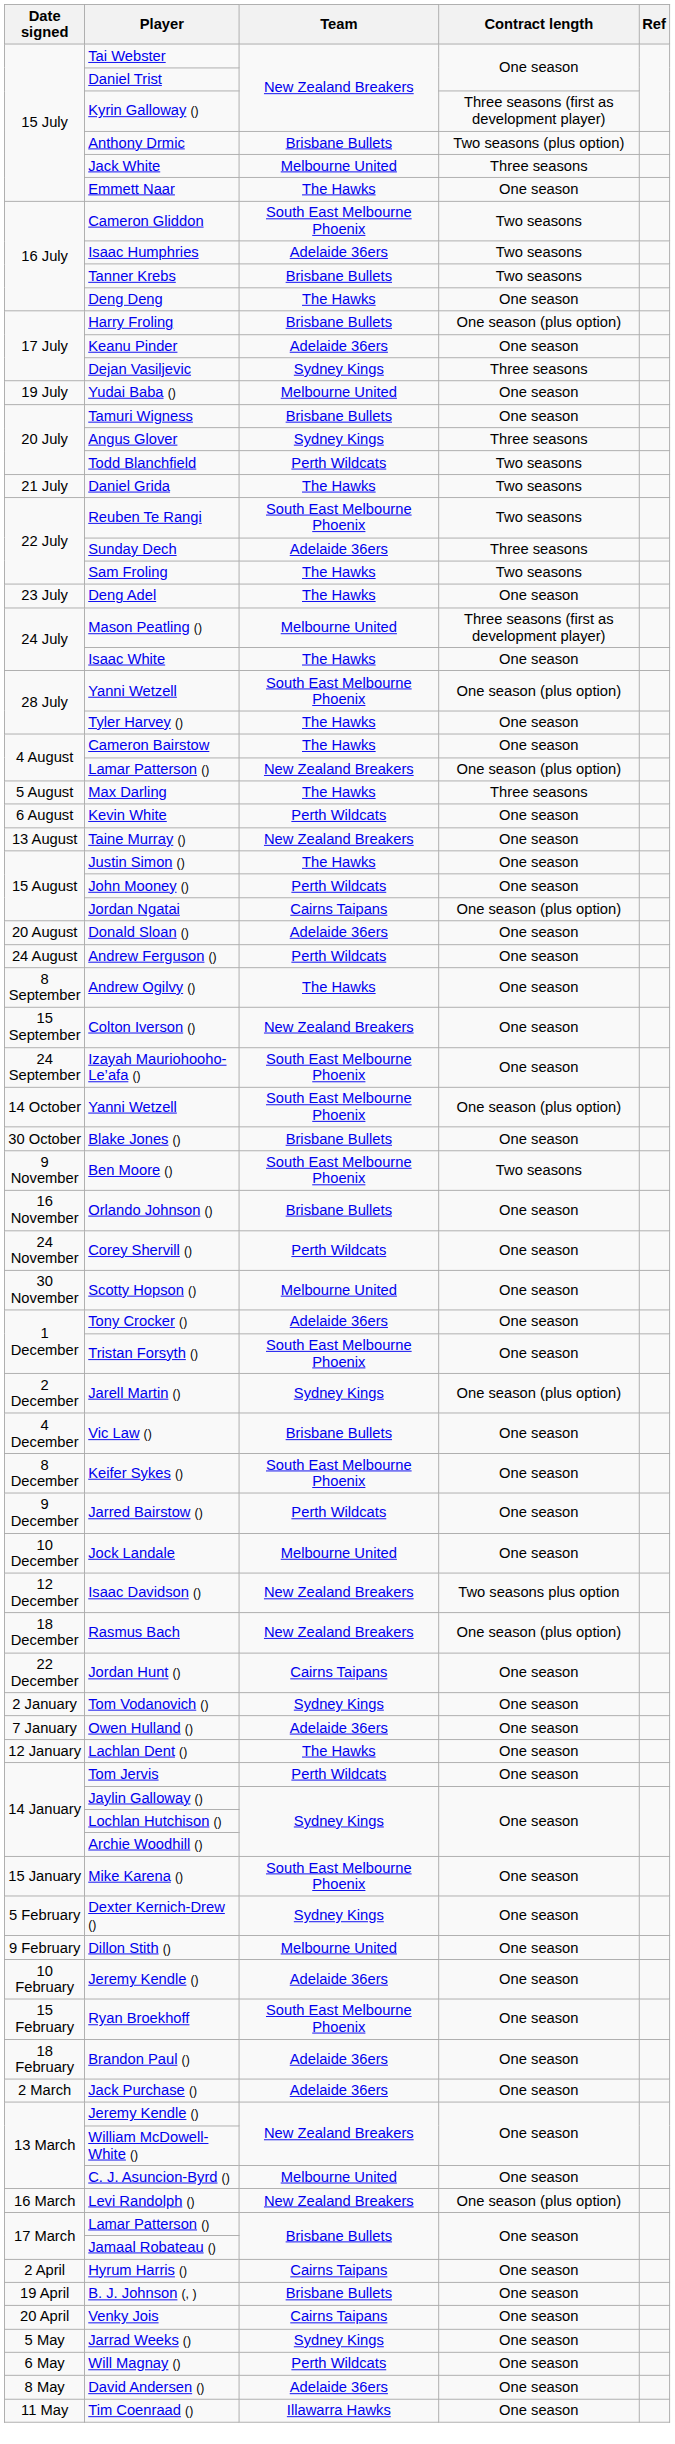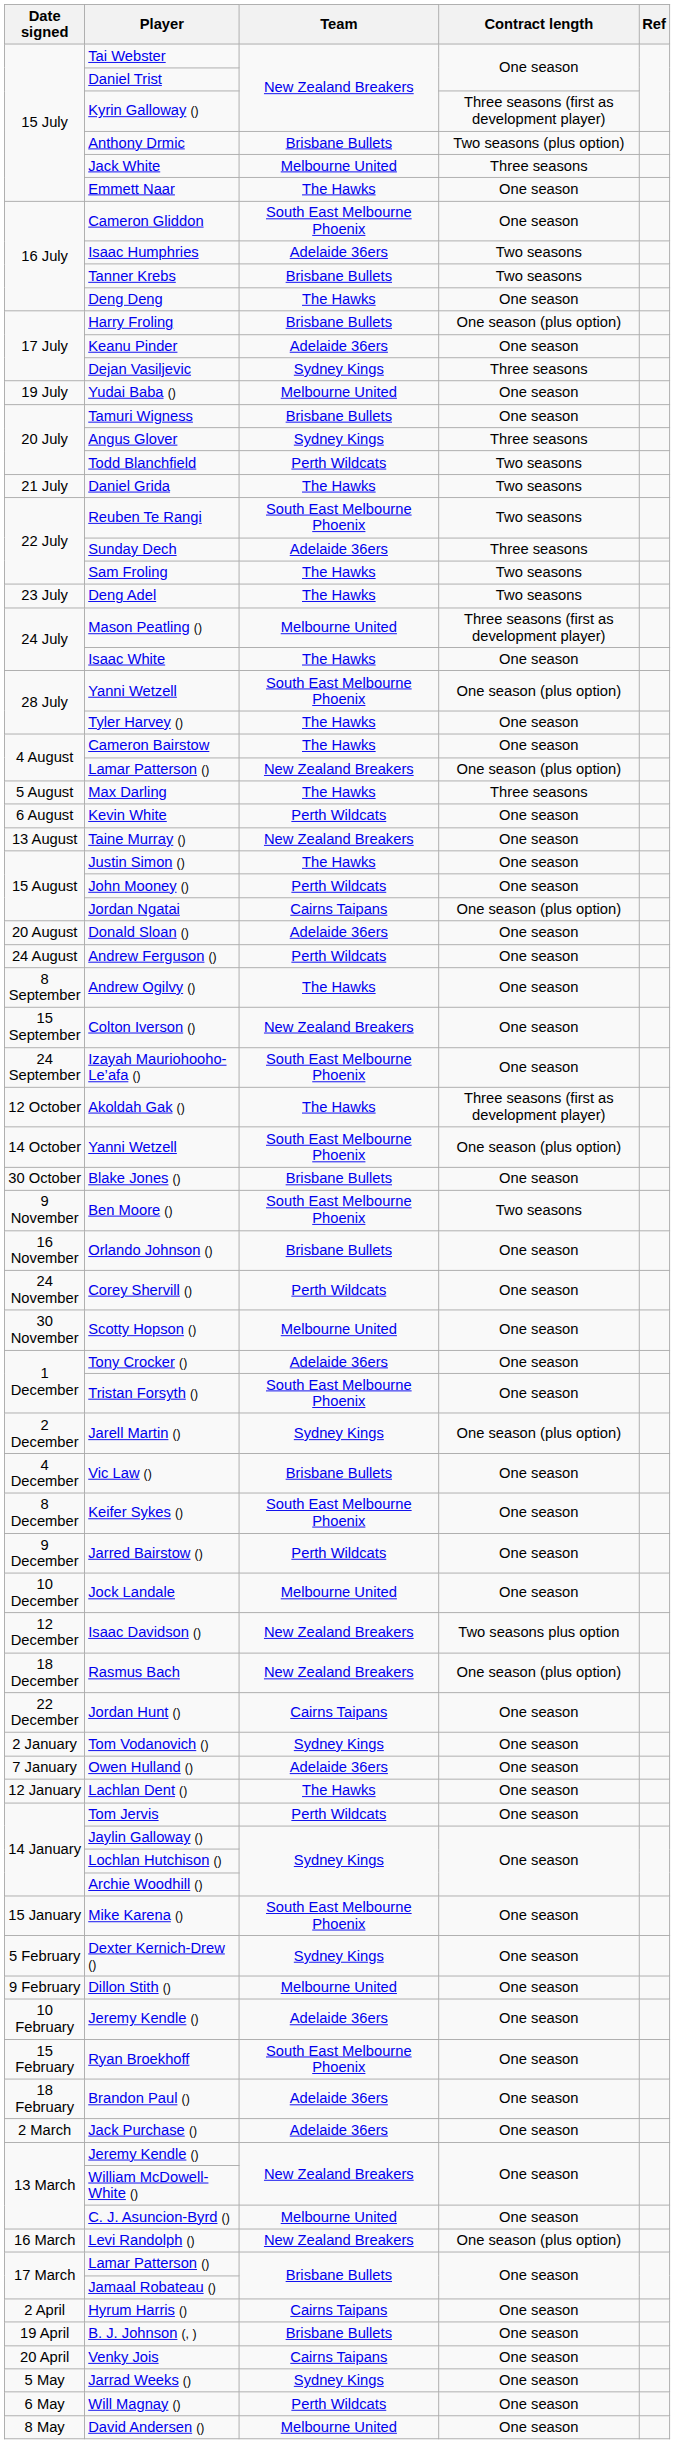 <table class="wikitable sortable" style="text-align:center">
 <tr>
 <th style="width:80px">Date signed</th>
 <th style="width:160px">Player</th>
 <th style="width:210px">Team</th>
 <th style="width:210px">Contract length</th>
 <th class="unsortable">Ref</th>
 </tr>
 <tr>
 <td rowspan="6">15 July</td>
 <td align="left"><a href='#'>Tai Webster</a></td>
 <td rowspan="3"><a href='#'>New Zealand Breakers</a></td>
 <td rowspan="2">One season</td>
 <td rowspan="3"></td>
 </tr>
 <tr>
 <td align="left"><a href='#'>Daniel Trist</a></td>
 </tr>
 <tr>
 <td align="left"><a href='#'>Kyrin Galloway</a> <small>()</small></td>
 <td>Three seasons (first as development player)</td>
 </tr>
 <tr>
 <td align="left"><a href='#'>Anthony Drmic</a></td>
 <td><a href='#'>Brisbane Bullets</a></td>
 <td>Two seasons (plus option)</td>
 <td></td>
 </tr>
 <tr>
 <td align="left"><a href='#'>Jack White</a></td>
 <td><a href='#'>Melbourne United</a></td>
 <td>Three seasons</td>
 <td></td>
 </tr>
 <tr>
 <td align="left"><a href='#'>Emmett Naar</a></td>
 <td><a href='#'>The Hawks</a></td>
 <td>One season</td>
 <td></td>
 </tr>
 <tr>
 <td rowspan="4">16 July</td>
 <td align="left"><a href='#'>Cameron Gliddon</a></td>
 <td><a href='#'>South East Melbourne Phoenix</a></td>
-<td>Two seasons</td>
+<td>One season</td>
 <td></td>
 </tr>
 <tr>
 <td align="left"><a href='#'>Isaac Humphries</a></td>
 <td><a href='#'>Adelaide 36ers</a></td>
 <td>Two seasons</td>
 <td></td>
 </tr>
 <tr>
 <td align="left"><a href='#'>Tanner Krebs</a></td>
 <td><a href='#'>Brisbane Bullets</a></td>
 <td>Two seasons</td>
 <td></td>
 </tr>
 <tr>
 <td align="left"><a href='#'>Deng Deng</a></td>
 <td><a href='#'>The Hawks</a></td>
 <td>One season</td>
 <td></td>
 </tr>
 <tr>
 <td rowspan="3">17 July</td>
 <td align="left"><a href='#'>Harry Froling</a></td>
 <td><a href='#'>Brisbane Bullets</a></td>
 <td>One season (plus option)</td>
 <td></td>
 </tr>
 <tr>
 <td align="left"><a href='#'>Keanu Pinder</a></td>
 <td><a href='#'>Adelaide 36ers</a></td>
 <td>One season</td>
 <td></td>
 </tr>
 <tr>
 <td align="left"><a href='#'>Dejan Vasiljevic</a></td>
 <td><a href='#'>Sydney Kings</a></td>
 <td>Three seasons</td>
 <td></td>
 </tr>
 <tr>
 <td>19 July</td>
 <td align="left"><a href='#'>Yudai Baba</a> <small>()</small></td>
 <td><a href='#'>Melbourne United</a></td>
 <td>One season</td>
 <td></td>
 </tr>
 <tr>
 <td rowspan="3">20 July</td>
 <td align="left"><a href='#'>Tamuri Wigness</a></td>
 <td><a href='#'>Brisbane Bullets</a></td>
 <td>One season</td>
 <td></td>
 </tr>
 <tr>
 <td align="left"><a href='#'>Angus Glover</a></td>
 <td><a href='#'>Sydney Kings</a></td>
 <td>Three seasons</td>
 <td></td>
 </tr>
 <tr>
 <td align="left"><a href='#'>Todd Blanchfield</a></td>
 <td><a href='#'>Perth Wildcats</a></td>
 <td>Two seasons</td>
 <td></td>
 </tr>
 <tr>
 <td>21 July</td>
 <td align="left"><a href='#'>Daniel Grida</a></td>
 <td><a href='#'>The Hawks</a></td>
 <td>Two seasons</td>
 <td></td>
 </tr>
 <tr>
 <td rowspan="3">22 July</td>
 <td align="left"><a href='#'>Reuben Te Rangi</a></td>
 <td><a href='#'>South East Melbourne Phoenix</a></td>
 <td>Two seasons</td>
 <td></td>
 </tr>
 <tr>
 <td align="left"><a href='#'>Sunday Dech</a></td>
 <td><a href='#'>Adelaide 36ers</a></td>
 <td>Three seasons</td>
 <td></td>
 </tr>
 <tr>
 <td align="left"><a href='#'>Sam Froling</a></td>
 <td><a href='#'>The Hawks</a></td>
 <td>Two seasons</td>
 <td></td>
 </tr>
 <tr>
 <td>23 July</td>
 <td align="left"><a href='#'>Deng Adel</a></td>
 <td><a href='#'>The Hawks</a></td>
-<td>One season</td>
+<td>Two seasons</td>
 <td></td>
 </tr>
 <tr>
 <td rowspan="2">24 July</td>
 <td align="left"><a href='#'>Mason Peatling</a> <small>()</small></td>
 <td><a href='#'>Melbourne United</a></td>
 <td>Three seasons (first as development player)</td>
 <td></td>
 </tr>
 <tr>
 <td align="left"><a href='#'>Isaac White</a></td>
 <td><a href='#'>The Hawks</a></td>
 <td>One season</td>
 <td></td>
 </tr>
 <tr>
 <td rowspan="2">28 July</td>
 <td align="left"><a href='#'>Yanni Wetzell</a></td>
 <td><a href='#'>South East Melbourne Phoenix</a></td>
 <td>One season (plus option)</td>
 <td></td>
 </tr>
 <tr>
 <td align="left"><a href='#'>Tyler Harvey</a> <small>()</small></td>
 <td><a href='#'>The Hawks</a></td>
 <td>One season</td>
 <td></td>
 </tr>
 <tr>
 <td rowspan="2">4 August</td>
 <td align="left"><a href='#'>Cameron Bairstow</a></td>
 <td><a href='#'>The Hawks</a></td>
 <td>One season</td>
 <td></td>
 </tr>
 <tr>
 <td align="left"><a href='#'>Lamar Patterson</a> <small>()</small></td>
 <td><a href='#'>New Zealand Breakers</a></td>
 <td>One season (plus option)</td>
 <td></td>
 </tr>
 <tr>
 <td>5 August</td>
 <td align="left"><a href='#'>Max Darling</a></td>
 <td><a href='#'>The Hawks</a></td>
 <td>Three seasons</td>
 <td></td>
 </tr>
 <tr>
 <td>6 August</td>
 <td align="left"><a href='#'>Kevin White</a></td>
 <td><a href='#'>Perth Wildcats</a></td>
 <td>One season</td>
 <td></td>
 </tr>
 <tr>
 <td>13 August</td>
 <td align="left"><a href='#'>Taine Murray</a> <small>()</small></td>
 <td><a href='#'>New Zealand Breakers</a></td>
 <td>One season</td>
 <td></td>
 </tr>
 <tr>
 <td rowspan="3">15 August</td>
 <td align="left"><a href='#'>Justin Simon</a> <small>()</small></td>
 <td><a href='#'>The Hawks</a></td>
 <td>One season</td>
 <td></td>
 </tr>
 <tr>
 <td align="left"><a href='#'>John Mooney</a> <small>()</small></td>
 <td><a href='#'>Perth Wildcats</a></td>
 <td>One season</td>
 <td></td>
 </tr>
 <tr>
 <td align="left"><a href='#'>Jordan Ngatai</a></td>
 <td><a href='#'>Cairns Taipans</a></td>
 <td>One season (plus option)</td>
 <td></td>
 </tr>
 <tr>
 <td>20 August</td>
 <td align="left"><a href='#'>Donald Sloan</a> <small>()</small></td>
 <td><a href='#'>Adelaide 36ers</a></td>
 <td>One season</td>
 <td></td>
 </tr>
 <tr>
 <td>24 August</td>
 <td align="left"><a href='#'>Andrew Ferguson</a> <small>()</small></td>
 <td><a href='#'>Perth Wildcats</a></td>
 <td>One season</td>
 <td></td>
 </tr>
 <tr>
 <td>8 September</td>
 <td align="left"><a href='#'>Andrew Ogilvy</a> <small>()</small></td>
 <td><a href='#'>The Hawks</a></td>
 <td>One season</td>
 <td></td>
 </tr>
 <tr>
 <td>15 September</td>
 <td align="left"><a href='#'>Colton Iverson</a> <small>()</small></td>
 <td><a href='#'>New Zealand Breakers</a></td>
 <td>One season</td>
 <td></td>
 </tr>
 <tr>
 <td>24 September</td>
 <td align="left"><a href='#'>Izayah Mauriohooho-Le’afa</a> <small>()</small></td>
 <td><a href='#'>South East Melbourne Phoenix</a></td>
 <td>One season</td>
+<td></td>
+</tr>
+<tr>
+<td>12 October</td>
+<td align="left"><a href='#'>Akoldah Gak</a> <small>()</small></td>
+<td><a href='#'>The Hawks</a></td>
+<td>Three seasons (first as development player)</td>
 <td></td>
 </tr>
 <tr>
 <td>14 October</td>
 <td align="left"><a href='#'>Yanni Wetzell</a></td>
 <td><a href='#'>South East Melbourne Phoenix</a></td>
 <td>One season (plus option)</td>
 <td></td>
 </tr>
 <tr>
 <td>30 October</td>
 <td align="left"><a href='#'>Blake Jones</a> <small>()</small></td>
 <td><a href='#'>Brisbane Bullets</a></td>
 <td>One season</td>
 <td></td>
 </tr>
 <tr>
 <td>9 November</td>
 <td align="left"><a href='#'>Ben Moore</a> <small>()</small></td>
 <td><a href='#'>South East Melbourne Phoenix</a></td>
 <td>Two seasons</td>
 <td></td>
 </tr>
 <tr>
 <td>16 November</td>
 <td align="left"><a href='#'>Orlando Johnson</a> <small>()</small></td>
 <td><a href='#'>Brisbane Bullets</a></td>
 <td>One season</td>
 <td></td>
 </tr>
 <tr>
 <td>24 November</td>
 <td align="left"><a href='#'>Corey Shervill</a> <small>()</small></td>
 <td><a href='#'>Perth Wildcats</a></td>
 <td>One season</td>
 <td></td>
 </tr>
 <tr>
 <td>30 November</td>
 <td align="left"><a href='#'>Scotty Hopson</a> <small>()</small></td>
 <td><a href='#'>Melbourne United</a></td>
 <td>One season</td>
 <td></td>
 </tr>
 <tr>
 <td rowspan="2">1 December</td>
 <td align="left"><a href='#'>Tony Crocker</a> <small>()</small></td>
 <td><a href='#'>Adelaide 36ers</a></td>
 <td>One season</td>
 <td></td>
 </tr>
 <tr>
 <td align="left"><a href='#'>Tristan Forsyth</a> <small>()</small></td>
 <td><a href='#'>South East Melbourne Phoenix</a></td>
 <td>One season</td>
 <td></td>
 </tr>
 <tr>
 <td>2 December</td>
 <td align="left"><a href='#'>Jarell Martin</a> <small>()</small></td>
 <td><a href='#'>Sydney Kings</a></td>
 <td>One season (plus option)</td>
 <td></td>
 </tr>
 <tr>
 <td>4 December</td>
 <td align="left"><a href='#'>Vic Law</a> <small>()</small></td>
 <td><a href='#'>Brisbane Bullets</a></td>
 <td>One season</td>
 <td></td>
 </tr>
 <tr>
 <td>8 December</td>
 <td align="left"><a href='#'>Keifer Sykes</a> <small>()</small></td>
 <td><a href='#'>South East Melbourne Phoenix</a></td>
 <td>One season</td>
 <td></td>
 </tr>
 <tr>
 <td>9 December</td>
 <td align="left"><a href='#'>Jarred Bairstow</a> <small>()</small></td>
 <td><a href='#'>Perth Wildcats</a></td>
 <td>One season</td>
 <td></td>
 </tr>
 <tr>
 <td>10 December</td>
 <td align="left"><a href='#'>Jock Landale</a></td>
 <td><a href='#'>Melbourne United</a></td>
 <td>One season</td>
 <td></td>
 </tr>
 <tr>
 <td>12 December</td>
 <td align="left"><a href='#'>Isaac Davidson</a> <small>()</small></td>
 <td><a href='#'>New Zealand Breakers</a></td>
 <td>Two seasons plus option</td>
 <td></td>
 </tr>
 <tr>
 <td>18 December</td>
 <td align="left"><a href='#'>Rasmus Bach</a></td>
 <td><a href='#'>New Zealand Breakers</a></td>
 <td>One season (plus option)</td>
 <td></td>
 </tr>
 <tr>
 <td>22 December</td>
 <td align="left"><a href='#'>Jordan Hunt</a> <small>()</small></td>
 <td><a href='#'>Cairns Taipans</a></td>
 <td>One season</td>
 <td></td>
 </tr>
 <tr>
 <td>2 January</td>
 <td align="left"><a href='#'>Tom Vodanovich</a> <small>()</small></td>
 <td><a href='#'>Sydney Kings</a></td>
 <td>One season</td>
 <td></td>
 </tr>
 <tr>
 <td>7 January</td>
 <td align="left"><a href='#'>Owen Hulland</a> <small>()</small></td>
 <td><a href='#'>Adelaide 36ers</a></td>
 <td>One season</td>
 <td></td>
 </tr>
 <tr>
 <td>12 January</td>
 <td align="left"><a href='#'>Lachlan Dent</a> <small>()</small></td>
 <td><a href='#'>The Hawks</a></td>
 <td>One season</td>
 <td></td>
 </tr>
 <tr>
 <td rowspan="4">14 January</td>
 <td align="left"><a href='#'>Tom Jervis</a></td>
 <td><a href='#'>Perth Wildcats</a></td>
 <td>One season</td>
 <td></td>
 </tr>
 <tr>
 <td align="left"><a href='#'>Jaylin Galloway</a> <small>()</small></td>
 <td rowspan="3"><a href='#'>Sydney Kings</a></td>
 <td rowspan="3">One season</td>
 <td rowspan="3"></td>
 </tr>
 <tr>
 <td align="left"><a href='#'>Lochlan Hutchison</a> <small>()</small></td>
 </tr>
 <tr>
 <td align="left"><a href='#'>Archie Woodhill</a> <small>()</small></td>
 </tr>
 <tr>
 <td>15 January</td>
 <td align="left"><a href='#'>Mike Karena</a> <small>()</small></td>
 <td><a href='#'>South East Melbourne Phoenix</a></td>
 <td>One season</td>
 <td></td>
 </tr>
 <tr>
 <td>5 February</td>
 <td align="left"><a href='#'>Dexter Kernich-Drew</a> <small>()</small></td>
 <td><a href='#'>Sydney Kings</a></td>
 <td>One season</td>
 <td></td>
 </tr>
 <tr>
 <td>9 February</td>
 <td align="left"><a href='#'>Dillon Stith</a> <small>()</small></td>
 <td><a href='#'>Melbourne United</a></td>
 <td>One season</td>
 <td></td>
 </tr>
 <tr>
 <td>10 February</td>
 <td align="left"><a href='#'>Jeremy Kendle</a> <small>()</small></td>
 <td><a href='#'>Adelaide 36ers</a></td>
 <td>One season</td>
 <td></td>
 </tr>
 <tr>
 <td>15 February</td>
 <td align="left"><a href='#'>Ryan Broekhoff</a></td>
 <td><a href='#'>South East Melbourne Phoenix</a></td>
 <td>One season</td>
 <td></td>
 </tr>
 <tr>
 <td>18 February</td>
 <td align="left"><a href='#'>Brandon Paul</a> <small>()</small></td>
 <td><a href='#'>Adelaide 36ers</a></td>
 <td>One season</td>
 <td></td>
 </tr>
 <tr>
 <td>2 March</td>
 <td align="left"><a href='#'>Jack Purchase</a> <small>()</small></td>
 <td><a href='#'>Adelaide 36ers</a></td>
 <td>One season</td>
 <td></td>
 </tr>
 <tr>
 <td rowspan="3">13 March</td>
 <td align="left"><a href='#'>Jeremy Kendle</a> <small>()</small></td>
 <td rowspan="2"><a href='#'>New Zealand Breakers</a></td>
 <td rowspan="2">One season</td>
 <td rowspan="2"></td>
 </tr>
 <tr>
 <td align="left"><a href='#'>William McDowell-White</a> <small>()</small></td>
 </tr>
 <tr>
 <td align="left"><a href='#'>C. J. Asuncion-Byrd</a> <small>()</small></td>
 <td><a href='#'>Melbourne United</a></td>
 <td>One season</td>
 <td></td>
 </tr>
 <tr>
 <td>16 March</td>
 <td align="left"><a href='#'>Levi Randolph</a> <small>()</small></td>
 <td><a href='#'>New Zealand Breakers</a></td>
 <td>One season (plus option)</td>
 <td></td>
 </tr>
 <tr>
 <td rowspan="2">17 March</td>
 <td align="left"><a href='#'>Lamar Patterson</a> <small>()</small></td>
 <td rowspan="2"><a href='#'>Brisbane Bullets</a></td>
 <td rowspan="2">One season</td>
 <td rowspan="2"></td>
 </tr>
 <tr>
 <td align="left"><a href='#'>Jamaal Robateau</a> <small>()</small></td>
 </tr>
 <tr>
 <td>2 April</td>
 <td align="left"><a href='#'>Hyrum Harris</a> <small>()</small></td>
 <td><a href='#'>Cairns Taipans</a></td>
 <td>One season</td>
 <td></td>
 </tr>
 <tr>
 <td>19 April</td>
 <td align="left"><a href='#'>B. J. Johnson</a> <small>(, )</small></td>
 <td><a href='#'>Brisbane Bullets</a></td>
 <td>One season</td>
 <td></td>
 </tr>
 <tr>
 <td>20 April</td>
 <td align="left"><a href='#'>Venky Jois</a></td>
 <td><a href='#'>Cairns Taipans</a></td>
 <td>One season</td>
 <td></td>
 </tr>
 <tr>
 <td>5 May</td>
 <td align="left"><a href='#'>Jarrad Weeks</a> <small>()</small></td>
 <td><a href='#'>Sydney Kings</a></td>
 <td>One season</td>
 <td></td>
 </tr>
 <tr>
 <td>6 May</td>
 <td align="left"><a href='#'>Will Magnay</a> <small>()</small></td>
 <td><a href='#'>Perth Wildcats</a></td>
 <td>One season</td>
 <td></td>
 </tr>
 <tr>
 <td>8 May</td>
 <td align="left"><a href='#'>David Andersen</a> <small>()</small></td>
-<td><a href='#'>Adelaide 36ers</a></td>
-<td>One season</td>
-<td></td>
-</tr>
-<tr>
-<td>11 May</td>
-<td align="left"><a href='#'>Tim Coenraad</a> <small>()</small></td>
-<td><a href='#'>Illawarra Hawks</a></td>
+<td><a href='#'>Melbourne United</a></td>
 <td>One season</td>
 <td></td>
 </tr>
 </table>
